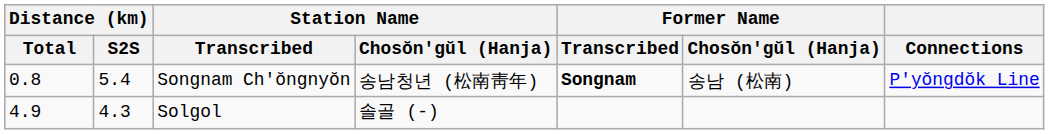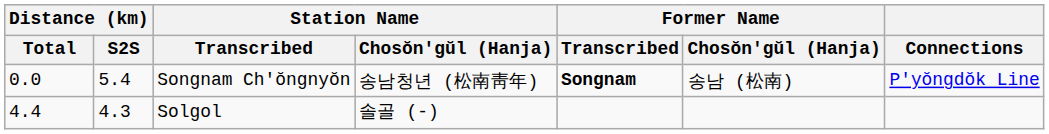 <table class="wikitable" style="font-size:90%;">
 <tr>
 <th colspan="2">Distance (km)</th>
 <th colspan="2">Station Name</th>
 <th colspan="2">Former Name</th>
 <th></th>
 </tr>
 <tr>
 <th>Total</th>
 <th>S2S</th>
 <th>Transcribed</th>
 <th>Chosŏn'gŭl (Hanja)</th>
 <th>Transcribed</th>
 <th>Chosŏn'gŭl (Hanja)</th>
 <th>Connections</th>
 </tr>
 <tr>
-<td>0.8</td>
+<td>0.0</td>
 <td>5.4</td>
 <td>Songnam Ch'ŏngnyŏn</td>
 <td>송남청년 (松南靑年)</td>
 <td><strong>Songnam</strong></td>
 <td>송남 (松南)</td>
 <td><a href='#'>P'yŏngdŏk Line</a></td>
 </tr>
 <tr>
-<td>4.9</td>
+<td>4.4</td>
 <td>4.3</td>
 <td>Solgol</td>
 <td>솔골 (-)</td>
 <td></td>
 <td></td>
 <td></td>
 </tr>
 </table>
